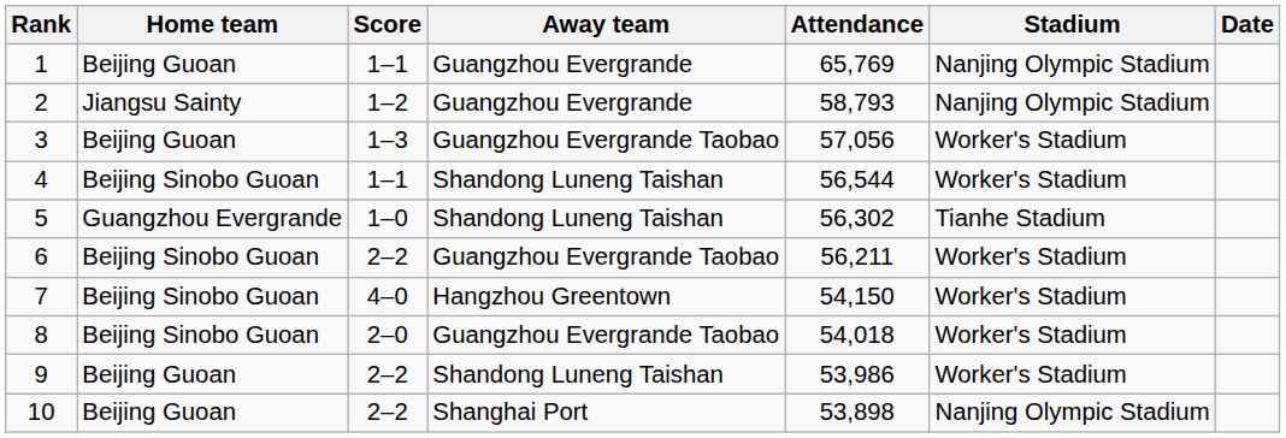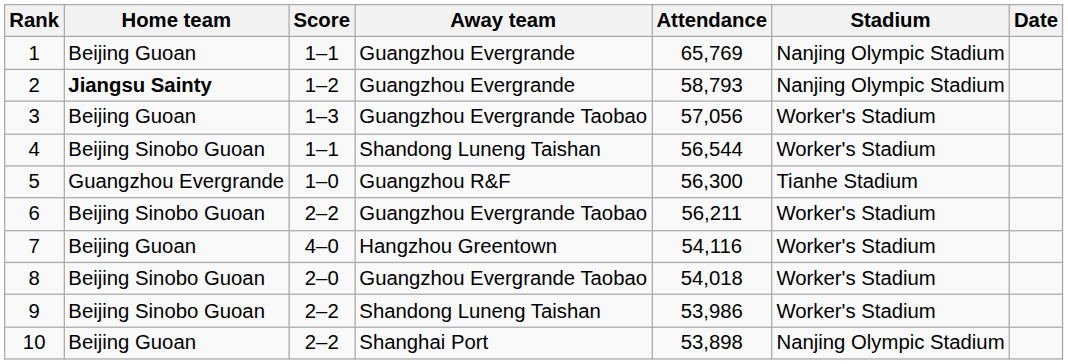 <table class="wikitable sortable">
 <tr>
 <th>Rank</th>
 <th>Home team</th>
 <th>Score</th>
 <th>Away team</th>
 <th>Attendance</th>
 <th>Stadium</th>
 <th>Date</th>
 </tr>
 <tr>
 <td align=center>1</td>
 <td>Beijing Guoan</td>
 <td align=center>1–1</td>
 <td>Guangzhou Evergrande</td>
 <td align=center>65,769</td>
 <td>Nanjing Olympic Stadium</td>
 <td></td>
 </tr>
 <tr>
 <td align=center>2</td>
-<td>Jiangsu Sainty</td>
+<td><strong>Jiangsu Sainty</strong></td>
 <td align=center>1–2</td>
 <td>Guangzhou Evergrande</td>
 <td align=center>58,793</td>
 <td>Nanjing Olympic Stadium</td>
 <td></td>
 </tr>
 <tr>
 <td align=center>3</td>
 <td>Beijing Guoan</td>
 <td align=center>1–3</td>
 <td>Guangzhou Evergrande Taobao</td>
 <td align=center>57,056</td>
 <td>Worker's Stadium</td>
 <td></td>
 </tr>
 <tr>
 <td align=center>4</td>
 <td>Beijing Sinobo Guoan</td>
 <td align=center>1–1</td>
 <td>Shandong Luneng Taishan</td>
 <td align=center>56,544</td>
 <td>Worker's Stadium</td>
 <td></td>
 </tr>
 <tr>
 <td align=center>5</td>
 <td>Guangzhou Evergrande</td>
 <td align=center>1–0</td>
-<td>Shandong Luneng Taishan</td>
-<td align=center>56,302</td>
+<td>Guangzhou R&F</td>
+<td align=center>56,300</td>
 <td>Tianhe Stadium</td>
 <td></td>
 </tr>
 <tr>
 <td align=center>6</td>
 <td>Beijing Sinobo Guoan</td>
 <td align=center>2–2</td>
 <td>Guangzhou Evergrande Taobao</td>
 <td align=center>56,211</td>
 <td>Worker's Stadium</td>
 <td></td>
 </tr>
 <tr>
 <td align=center>7</td>
-<td>Beijing Sinobo Guoan</td>
+<td>Beijing Guoan</td>
 <td align=center>4–0</td>
 <td>Hangzhou Greentown</td>
-<td align=center>54,150</td>
+<td align=center>54,116</td>
 <td>Worker's Stadium</td>
 <td></td>
 </tr>
 <tr>
 <td align=center>8</td>
 <td>Beijing Sinobo Guoan</td>
 <td align=center>2–0</td>
 <td>Guangzhou Evergrande Taobao</td>
 <td align=center>54,018</td>
 <td>Worker's Stadium</td>
 <td></td>
 </tr>
 <tr>
 <td align=center>9</td>
-<td>Beijing Guoan</td>
+<td>Beijing Sinobo Guoan</td>
 <td align=center>2–2</td>
 <td>Shandong Luneng Taishan</td>
 <td align=center>53,986</td>
 <td>Worker's Stadium</td>
 <td></td>
 </tr>
 <tr>
 <td align=center>10</td>
 <td>Beijing Guoan</td>
 <td align=center>2–2</td>
 <td>Shanghai Port</td>
 <td align=center>53,898</td>
 <td>Nanjing Olympic Stadium</td>
 <td></td>
 </tr>
 </table>
